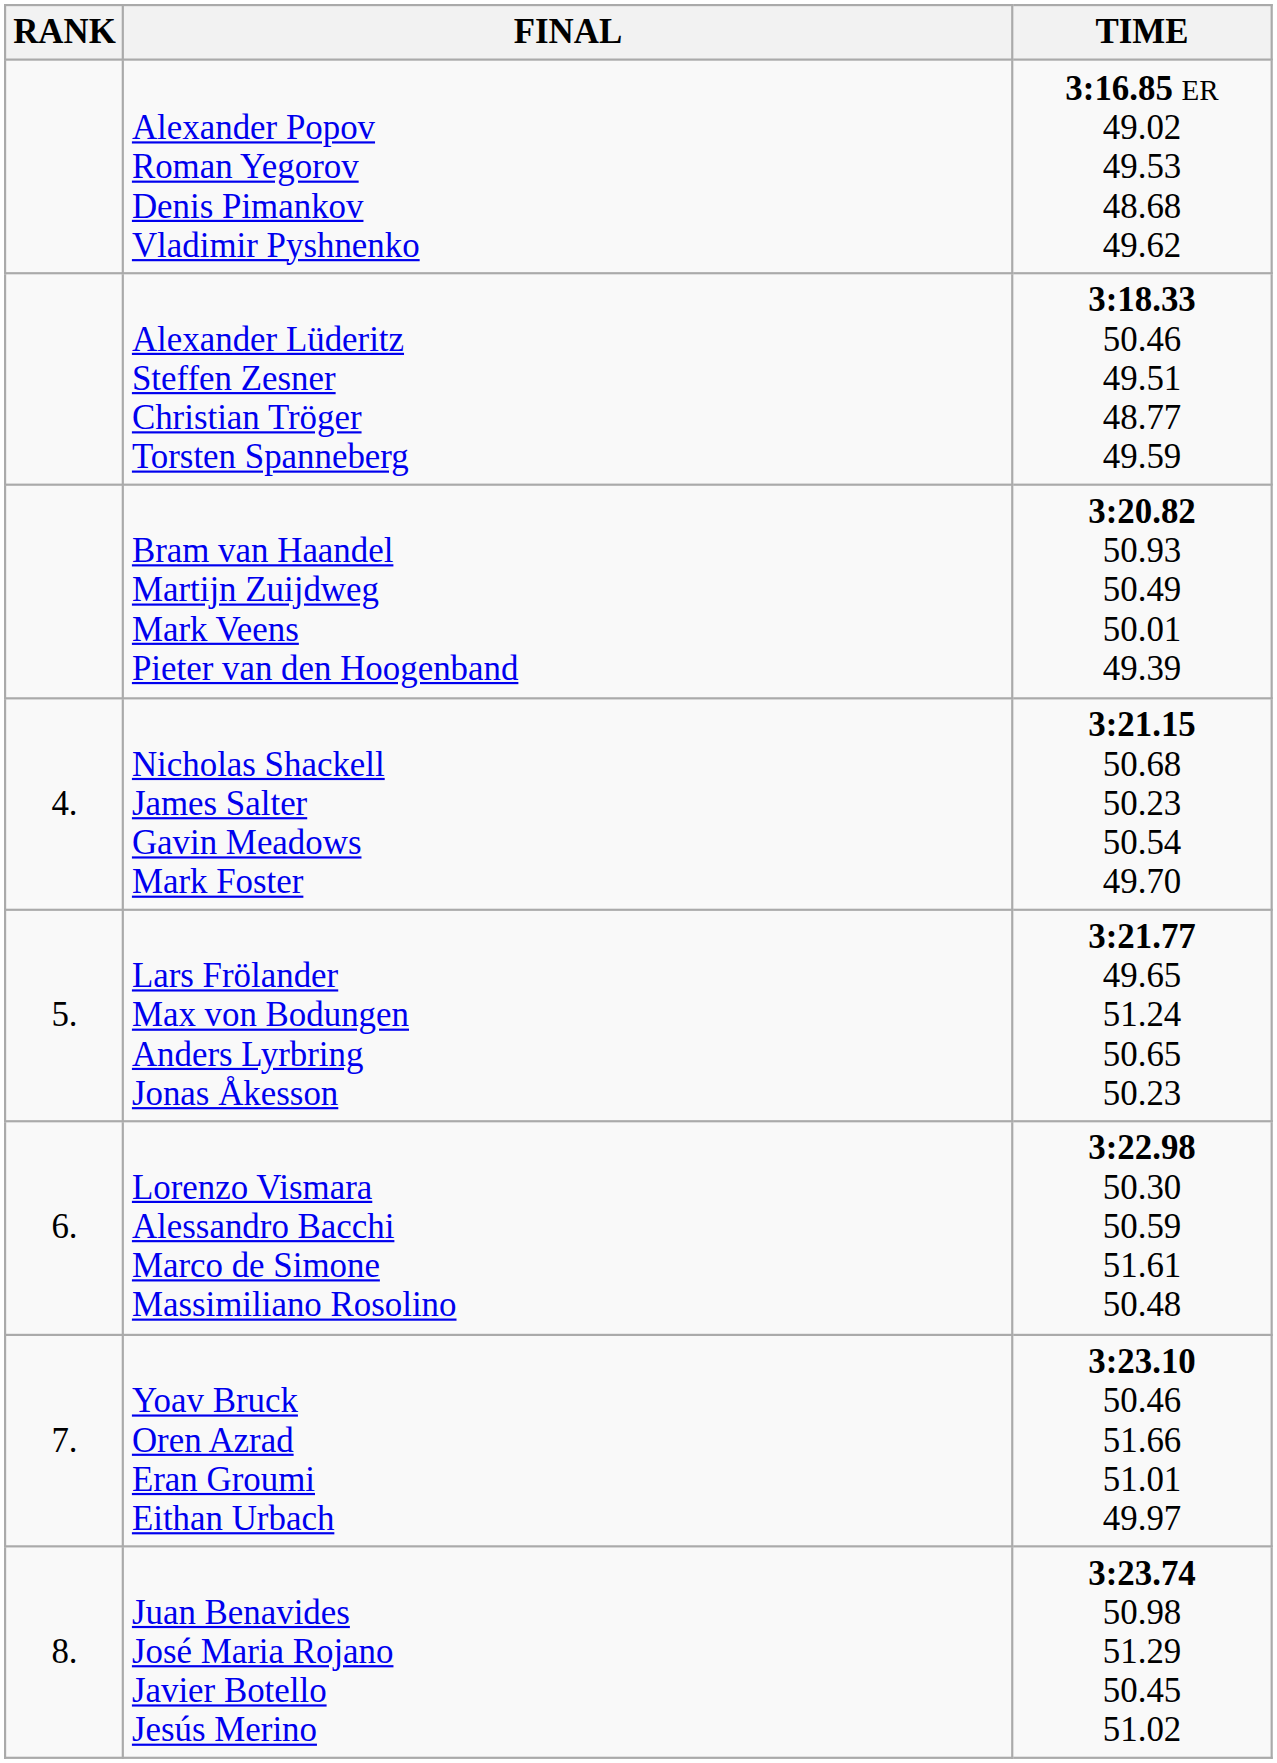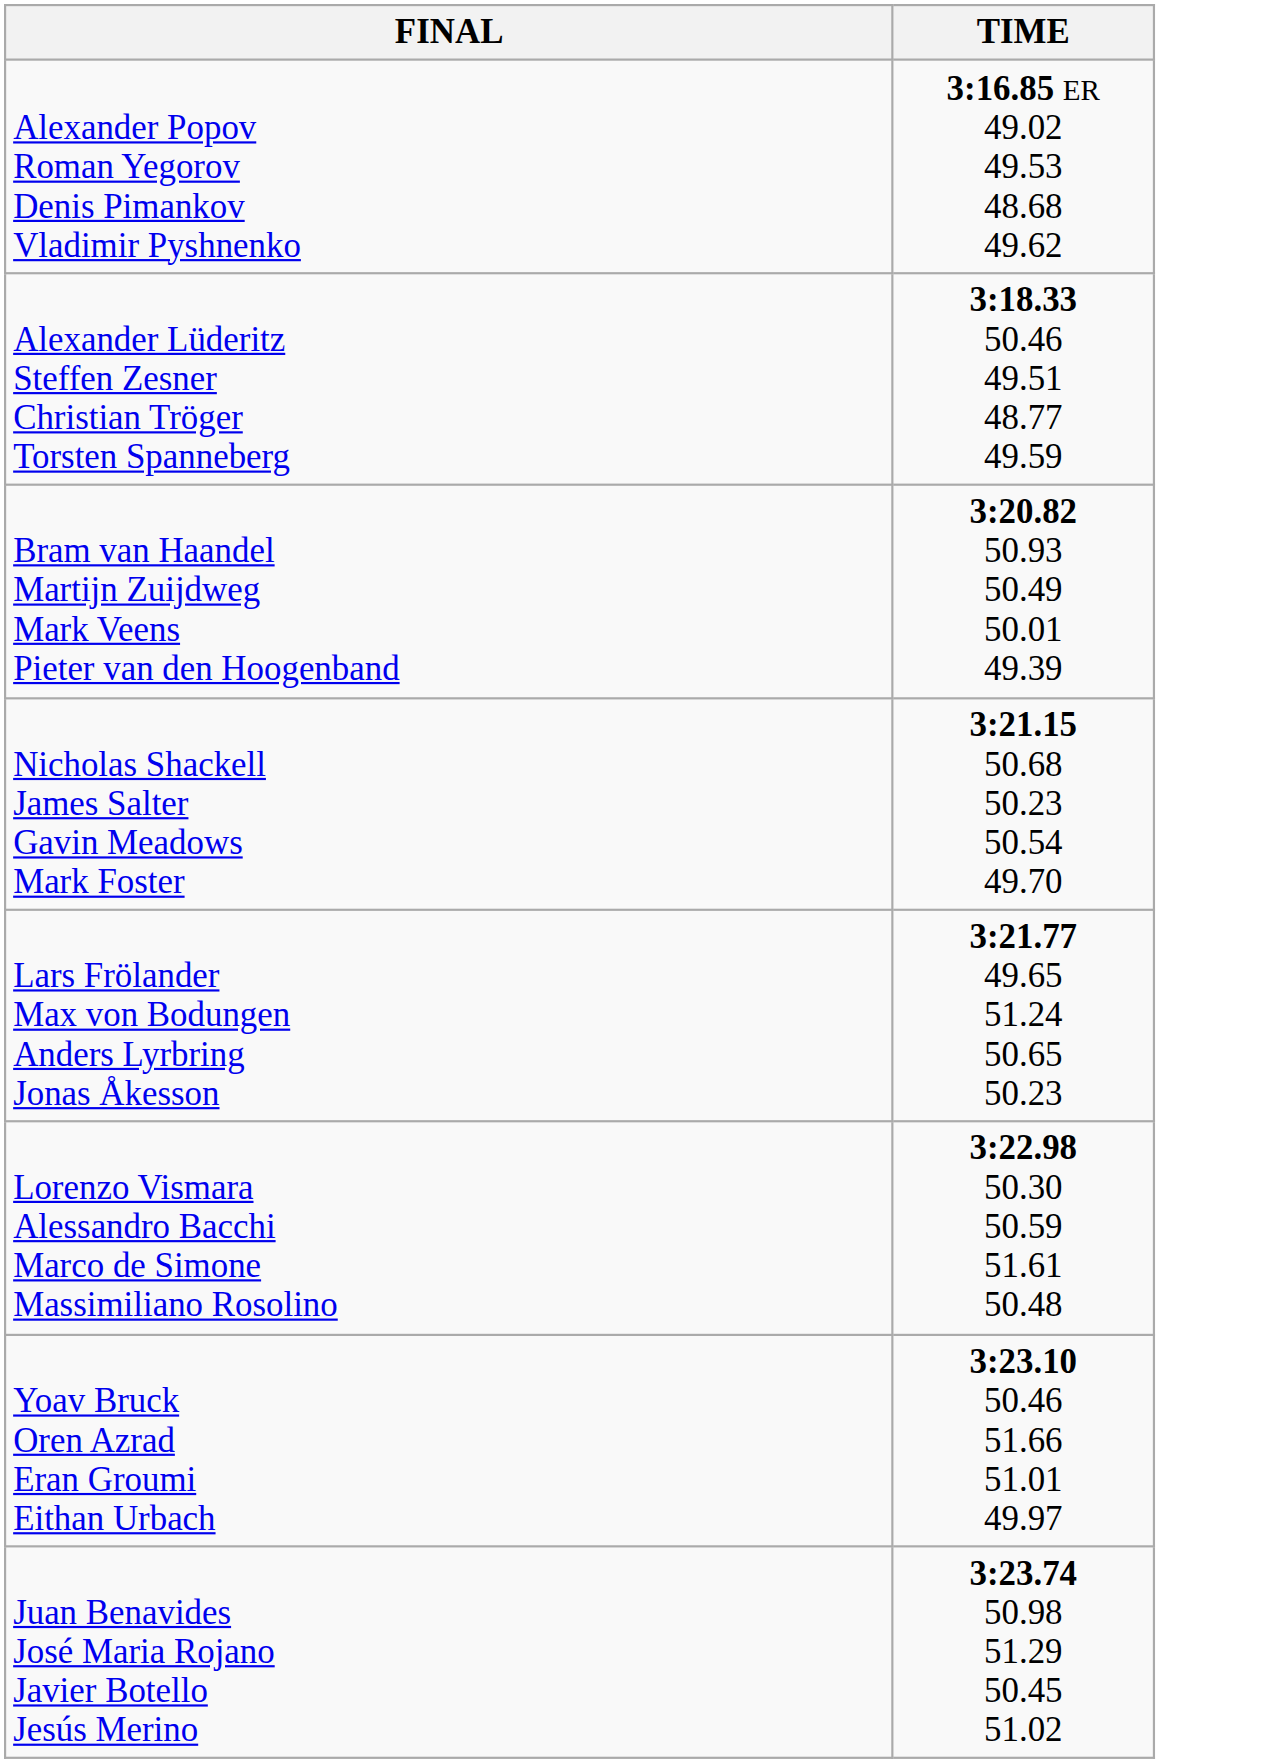 <table class="wikitable">
 <tr>
-<th>RANK</th>
 <th style="width: 25em">FINAL</th>
 <th style="width: 7em">TIME</th>
 </tr>
 <tr>
-<td align="center"></td>
 <td><strong></strong><br><a href='#'>Alexander Popov</a><br><a href='#'>Roman Yegorov</a><br><a href='#'>Denis Pimankov</a><br><a href='#'>Vladimir Pyshnenko</a></td>
 <td align="center"><strong>3:16.85</strong> <small>ER</small><br>49.02<br>49.53<br>48.68<br>49.62</td>
 </tr>
 <tr>
-<td align="center"></td>
 <td><strong></strong><br><a href='#'>Alexander Lüderitz</a><br><a href='#'>Steffen Zesner</a><br><a href='#'>Christian Tröger</a><br><a href='#'>Torsten Spanneberg</a></td>
 <td align="center"><strong>3:18.33</strong><br>50.46<br>49.51<br>48.77<br>49.59</td>
 </tr>
 <tr>
-<td align="center"></td>
 <td><strong></strong><br><a href='#'>Bram van Haandel</a><br><a href='#'>Martijn Zuijdweg</a><br><a href='#'>Mark Veens</a><br><a href='#'>Pieter van den Hoogenband</a></td>
 <td align="center"><strong>3:20.82</strong><br>50.93<br>50.49<br>50.01<br>49.39</td>
 </tr>
 <tr>
-<td align="center">4.</td>
 <td><strong></strong><br><a href='#'>Nicholas Shackell</a><br><a href='#'>James Salter</a><br><a href='#'>Gavin Meadows</a><br><a href='#'>Mark Foster</a></td>
 <td align="center"><strong>3:21.15</strong><br>50.68<br>50.23<br>50.54<br>49.70</td>
 </tr>
 <tr>
-<td align="center">5.</td>
 <td><strong></strong><br><a href='#'>Lars Frölander</a><br><a href='#'>Max von Bodungen</a><br><a href='#'>Anders Lyrbring</a><br><a href='#'>Jonas Åkesson</a></td>
 <td align="center"><strong>3:21.77</strong><br>49.65<br>51.24<br>50.65<br>50.23</td>
 </tr>
 <tr>
-<td align="center">6.</td>
 <td><strong></strong><br><a href='#'>Lorenzo Vismara</a><br><a href='#'>Alessandro Bacchi</a><br><a href='#'>Marco de Simone</a><br><a href='#'>Massimiliano Rosolino</a></td>
 <td align="center"><strong>3:22.98</strong><br>50.30<br>50.59<br>51.61<br>50.48</td>
 </tr>
 <tr>
-<td align="center">7.</td>
 <td><strong></strong><br><a href='#'>Yoav Bruck</a><br><a href='#'>Oren Azrad</a><br><a href='#'>Eran Groumi</a><br><a href='#'>Eithan Urbach</a></td>
 <td align="center"><strong>3:23.10</strong><br>50.46<br>51.66<br>51.01<br>49.97</td>
 </tr>
 <tr>
-<td align="center">8.</td>
 <td><strong></strong><br><a href='#'>Juan Benavides</a><br><a href='#'>José Maria Rojano</a><br><a href='#'>Javier Botello</a><br><a href='#'>Jesús Merino</a></td>
 <td align="center"><strong>3:23.74</strong><br>50.98<br>51.29<br>50.45<br>51.02</td>
 </tr>
 </table>
